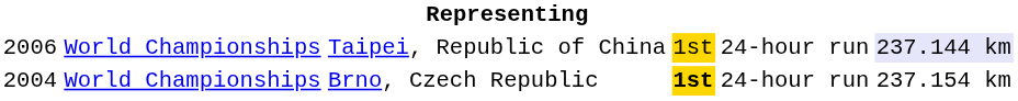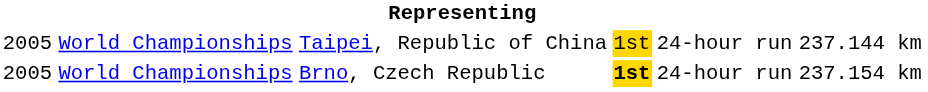 <table>
 <tr>
 <th colspan="6">Representing </th>
 </tr>
 <tr>
-<td>2006</td>
+<td>2005</td>
 <td><a href='#'>World Championships</a></td>
 <td><a href='#'>Taipei</a>, Republic of China</td>
 <td bgcolor="gold">1st</td>
 <td>24-hour run</td>
-<td style="background: lavender;">237.144 km</td>
+<td>237.144 km</td>
 </tr>
 <tr>
-<td>2004</td>
+<td>2005</td>
 <td><a href='#'>World Championships</a></td>
 <td><a href='#'>Brno</a>, Czech Republic</td>
 <td bgcolor="gold"><strong>1st</strong></td>
 <td>24-hour run</td>
 <td>237.154 km</td>
 </tr>
 </table>
